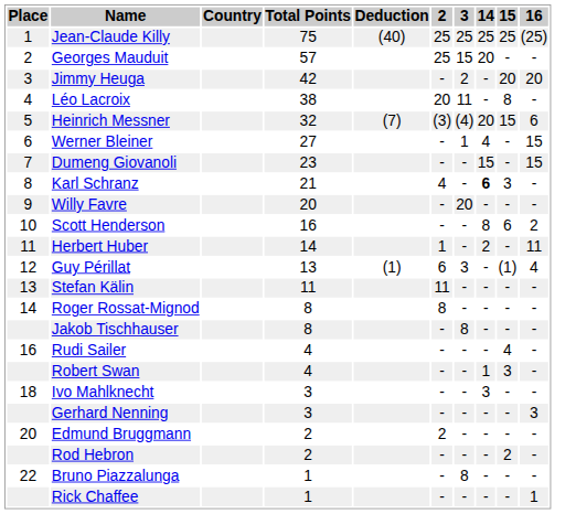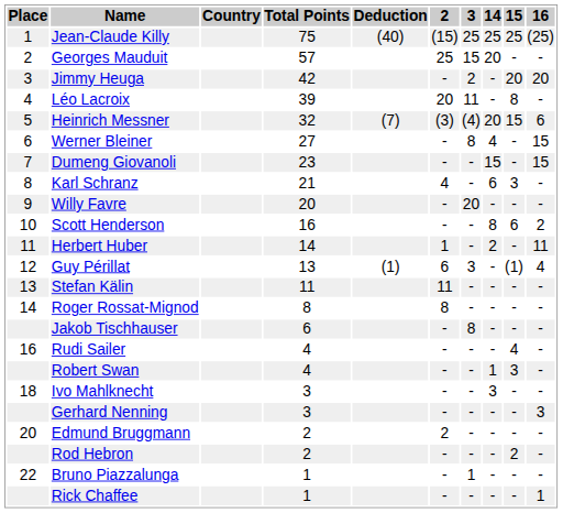 <table border="0" style="border: 1px solid #999; background-color:#FFFFFF; text-align:center">
 <tr align="center" bgcolor="#CCCCCC">
 <th>Place</th>
 <th>Name</th>
 <th>Country</th>
 <th>Total Points</th>
 <th>Deduction</th>
 <th>2</th>
 <th>3</th>
 <th>14</th>
 <th>15</th>
 <th>16</th>
 </tr>
 <tr bgcolor="#EFEFEF">
 <td>1</td>
 <td align="left"><a href='#'>Jean-Claude Killy</a></td>
 <td align="left"></td>
 <td>75</td>
 <td>(40)</td>
-<td>25</td>
+<td>(15)</td>
 <td>25</td>
 <td>25</td>
 <td>25</td>
 <td>(25)</td>
 </tr>
 <tr>
 <td>2</td>
 <td align="left"><a href='#'>Georges Mauduit</a></td>
 <td align="left"></td>
 <td>57</td>
 <td></td>
 <td>25</td>
 <td>15</td>
 <td>20</td>
 <td>-</td>
 <td>-</td>
 </tr>
 <tr bgcolor="#EFEFEF">
 <td>3</td>
 <td align="left"><a href='#'>Jimmy Heuga</a></td>
 <td align="left"></td>
 <td>42</td>
 <td></td>
 <td>-</td>
 <td>2</td>
 <td>-</td>
 <td>20</td>
 <td>20</td>
 </tr>
 <tr>
 <td>4</td>
 <td align="left"><a href='#'>Léo Lacroix</a></td>
 <td align="left"></td>
-<td>38</td>
+<td>39</td>
 <td></td>
 <td>20</td>
 <td>11</td>
 <td>-</td>
 <td>8</td>
 <td>-</td>
 </tr>
 <tr bgcolor="#EFEFEF">
 <td>5</td>
 <td align="left"><a href='#'>Heinrich Messner</a></td>
 <td align="left"></td>
 <td>32</td>
 <td>(7)</td>
 <td>(3)</td>
 <td>(4)</td>
 <td>20</td>
 <td>15</td>
 <td>6</td>
 </tr>
 <tr>
 <td>6</td>
 <td align="left"><a href='#'>Werner Bleiner</a></td>
 <td align="left"></td>
 <td>27</td>
 <td></td>
 <td>-</td>
-<td>1</td>
+<td>8</td>
 <td>4</td>
 <td>-</td>
 <td>15</td>
 </tr>
 <tr bgcolor="#EFEFEF">
 <td>7</td>
 <td align="left"><a href='#'>Dumeng Giovanoli</a></td>
 <td align="left"></td>
 <td>23</td>
 <td></td>
 <td>-</td>
 <td>-</td>
 <td>15</td>
 <td>-</td>
 <td>15</td>
 </tr>
 <tr>
 <td>8</td>
 <td align="left"><a href='#'>Karl Schranz</a></td>
 <td align="left"></td>
 <td>21</td>
 <td></td>
 <td>4</td>
 <td>-</td>
-<td><strong>6</strong></td>
+<td>6</td>
 <td>3</td>
 <td>-</td>
 </tr>
 <tr bgcolor="#EFEFEF">
 <td>9</td>
 <td align="left"><a href='#'>Willy Favre</a></td>
 <td align="left"></td>
 <td>20</td>
 <td></td>
 <td>-</td>
 <td>20</td>
 <td>-</td>
 <td>-</td>
 <td>-</td>
 </tr>
 <tr>
 <td>10</td>
 <td align="left"><a href='#'>Scott Henderson</a></td>
 <td align="left"></td>
 <td>16</td>
 <td></td>
 <td>-</td>
 <td>-</td>
 <td>8</td>
 <td>6</td>
 <td>2</td>
 </tr>
 <tr bgcolor="#EFEFEF">
 <td>11</td>
 <td align="left"><a href='#'>Herbert Huber</a></td>
 <td align="left"></td>
 <td>14</td>
 <td></td>
 <td>1</td>
 <td>-</td>
 <td>2</td>
 <td>-</td>
 <td>11</td>
 </tr>
 <tr>
 <td>12</td>
 <td align="left"><a href='#'>Guy Périllat</a></td>
 <td align="left"></td>
 <td>13</td>
 <td>(1)</td>
 <td>6</td>
 <td>3</td>
 <td>-</td>
 <td>(1)</td>
 <td>4</td>
 </tr>
 <tr bgcolor="#EFEFEF">
 <td>13</td>
 <td align="left"><a href='#'>Stefan Kälin</a></td>
 <td align="left"></td>
 <td>11</td>
 <td></td>
 <td>11</td>
 <td>-</td>
 <td>-</td>
 <td>-</td>
 <td>-</td>
 </tr>
 <tr>
 <td>14</td>
 <td align="left"><a href='#'>Roger Rossat-Mignod</a></td>
 <td align="left"></td>
 <td>8</td>
 <td></td>
 <td>8</td>
 <td>-</td>
 <td>-</td>
 <td>-</td>
 <td>-</td>
 </tr>
 <tr bgcolor="#EFEFEF">
 <td></td>
 <td align="left"><a href='#'>Jakob Tischhauser</a></td>
 <td align="left"></td>
-<td>8</td>
+<td>6</td>
 <td></td>
 <td>-</td>
 <td>8</td>
 <td>-</td>
 <td>-</td>
 <td>-</td>
 </tr>
 <tr>
 <td>16</td>
 <td align="left"><a href='#'>Rudi Sailer</a></td>
 <td align="left"></td>
 <td>4</td>
 <td></td>
 <td>-</td>
 <td>-</td>
 <td>-</td>
 <td>4</td>
 <td>-</td>
 </tr>
 <tr bgcolor="#EFEFEF">
 <td></td>
 <td align="left"><a href='#'>Robert Swan</a></td>
 <td align="left"></td>
 <td>4</td>
 <td></td>
 <td>-</td>
 <td>-</td>
 <td>1</td>
 <td>3</td>
 <td>-</td>
 </tr>
 <tr>
 <td>18</td>
 <td align="left"><a href='#'>Ivo Mahlknecht</a></td>
 <td align="left"></td>
 <td>3</td>
 <td></td>
 <td>-</td>
 <td>-</td>
 <td>3</td>
 <td>-</td>
 <td>-</td>
 </tr>
 <tr bgcolor="#EFEFEF">
 <td></td>
 <td align="left"><a href='#'>Gerhard Nenning</a></td>
 <td align="left"></td>
 <td>3</td>
 <td></td>
 <td>-</td>
 <td>-</td>
 <td>-</td>
 <td>-</td>
 <td>3</td>
 </tr>
 <tr>
 <td>20</td>
 <td align="left"><a href='#'>Edmund Bruggmann</a></td>
 <td align="left"></td>
 <td>2</td>
 <td></td>
 <td>2</td>
 <td>-</td>
 <td>-</td>
 <td>-</td>
 <td>-</td>
 </tr>
 <tr bgcolor="#EFEFEF">
 <td></td>
 <td align="left"><a href='#'>Rod Hebron</a></td>
 <td align="left"></td>
 <td>2</td>
 <td></td>
 <td>-</td>
 <td>-</td>
 <td>-</td>
 <td>2</td>
 <td>-</td>
 </tr>
 <tr>
 <td>22</td>
 <td align="left"><a href='#'>Bruno Piazzalunga</a></td>
 <td align="left"></td>
 <td>1</td>
 <td></td>
 <td>-</td>
-<td>8</td>
+<td>1</td>
 <td>-</td>
 <td>-</td>
 <td>-</td>
 </tr>
 <tr bgcolor="#EFEFEF">
 <td></td>
 <td align="left"><a href='#'>Rick Chaffee</a></td>
 <td align="left"></td>
 <td>1</td>
 <td></td>
 <td>-</td>
 <td>-</td>
 <td>-</td>
 <td>-</td>
 <td>1</td>
 </tr>
 </table>
